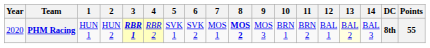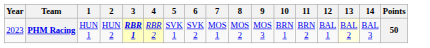 <table class="wikitable" style="text-align:center; font-size:85%">
 <tr>
 <th>Year</th>
 <th>Team</th>
 <th>1</th>
 <th>2</th>
 <th>3</th>
 <th>4</th>
 <th>5</th>
 <th>6</th>
 <th>7</th>
 <th>8</th>
 <th>9</th>
 <th>10</th>
 <th>11</th>
 <th>12</th>
 <th>13</th>
 <th>14</th>
-<th>DC</th>
 <th>Points</th>
 </tr>
 <tr>
-<td><a href='#'>2020</a></td>
+<td><a href='#'>2023</a></td>
 <th nowrap><a href='#'>PHM Racing</a></th>
 <td><a href='#'>HUN<br>1</a></td>
 <td><a href='#'>HUN<br>2</a></td>
 <td style="background:#FFFFBF"><strong><em><a href='#'>RBR<br>1</a></em></strong><br></td>
 <td style="background:#FFFFBF"><em><a href='#'>RBR<br>2</a></em><br></td>
 <td><a href='#'>SVK<br>1</a></td>
 <td><a href='#'>SVK<br>2</a></td>
 <td><a href='#'>MOS<br>1</a></td>
-<td><strong><a href='#'>MOS<br>2</a></strong></td>
+<td><a href='#'>MOS<br>2</a></td>
 <td><a href='#'>MOS<br>3</a></td>
 <td><a href='#'>BRN<br>1</a></td>
 <td><a href='#'>BRN<br>2</a></td>
 <td><a href='#'>BAL<br>1</a></td>
 <td style="background: lightyellow;"><a href='#'>BAL<br>2</a></td>
 <td><a href='#'>BAL<br>3</a></td>
-<th>8th</th>
-<th>55</th>
+<th>50</th>
 </tr>
 </table>
